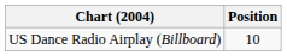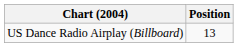 <table class="wikitable">
 <tr>
 <th>Chart (2004)</th>
 <th>Position</th>
 </tr>
 <tr>
 <td>US Dance Radio Airplay (<em>Billboard</em>)</td>
-<td align="center">10</td>
+<td align="center">13</td>
 </tr>
 </table>
